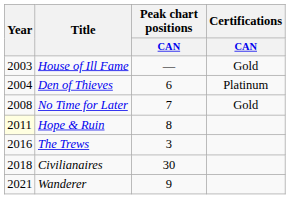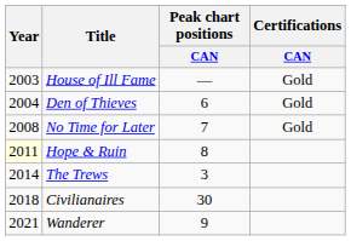 <table class="wikitable">
 <tr>
 <th rowspan="2">Year</th>
 <th rowspan="2">Title</th>
 <th>Peak chart positions</th>
 <th>Certifications</th>
 </tr>
 <tr style="font-size: smaller;">
 <th style="width:90px;"><a href='#'>CAN</a><br></th>
 <th style="width:90px;"><a href='#'>CAN</a><br></th>
 </tr>
 <tr>
 <td>2003</td>
 <td><em><a href='#'>House of Ill Fame</a></em></td>
 <td style="text-align:center;">—</td>
 <td style="text-align:center;">Gold</td>
 </tr>
 <tr>
 <td>2004</td>
 <td><em><a href='#'>Den of Thieves</a></em></td>
 <td style="text-align:center;">6</td>
-<td style="text-align:center;">Platinum</td>
+<td style="text-align:center;">Gold</td>
 </tr>
 <tr>
 <td>2008</td>
 <td><em><a href='#'>No Time for Later</a></em></td>
 <td style="text-align:center;">7</td>
 <td style="text-align:center;">Gold</td>
 </tr>
 <tr>
 <td style="background: lightyellow;">2011</td>
 <td><em><a href='#'>Hope & Ruin</a></em></td>
 <td style="text-align:center;">8</td>
 <td style="text-align:center;"></td>
 </tr>
 <tr>
-<td>2016</td>
+<td>2014</td>
 <td><em><a href='#'>The Trews</a></em></td>
 <td style="text-align:center;">3</td>
 <td style="text-align:center;"></td>
 </tr>
 <tr>
 <td>2018</td>
 <td><em>Civilianaires</em></td>
 <td style="text-align:center;">30</td>
 <td style="text-align:center;"></td>
 </tr>
 <tr>
 <td>2021</td>
 <td><em>Wanderer</em></td>
 <td style="text-align:center;">9</td>
 <td style="text-align:center;"></td>
 </tr>
 </table>
